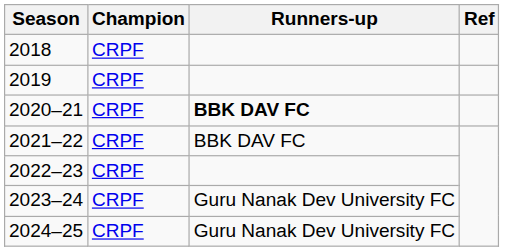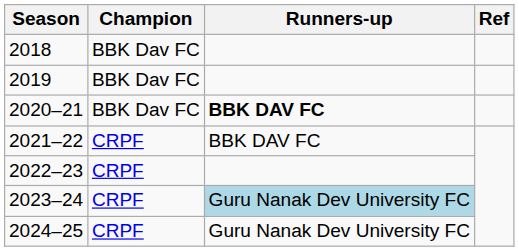 <table class="wikitable sortable" style="text-align:left;">
 <tr>
 <th>Season</th>
 <th>Champion</th>
 <th>Runners-up</th>
 <th>Ref</th>
 </tr>
 <tr>
 <td>2018</td>
-<td><a href='#'>CRPF</a></td>
+<td>BBK Dav FC</td>
 <td></td>
 <td></td>
 </tr>
 <tr>
 <td>2019</td>
-<td><a href='#'>CRPF</a></td>
+<td>BBK Dav FC</td>
 <td></td>
 <td></td>
 </tr>
 <tr>
 <td>2020–21</td>
-<td><a href='#'>CRPF</a></td>
+<td>BBK Dav FC</td>
 <td><strong>BBK DAV FC</strong></td>
 <td></td>
 </tr>
 <tr>
 <td>2021–22</td>
 <td><a href='#'>CRPF</a></td>
 <td>BBK DAV FC</td>
 <td rowspan=4></td>
 </tr>
 <tr>
 <td>2022–23</td>
 <td><a href='#'>CRPF</a></td>
 <td></td>
 </tr>
 <tr>
 <td>2023–24</td>
 <td><a href='#'>CRPF</a></td>
-<td>Guru Nanak Dev University FC</td>
+<td style="background: lightblue;">Guru Nanak Dev University FC</td>
 </tr>
 <tr>
 <td>2024–25</td>
 <td><a href='#'>CRPF</a></td>
 <td>Guru Nanak Dev University FC</td>
 </tr>
 </table>
